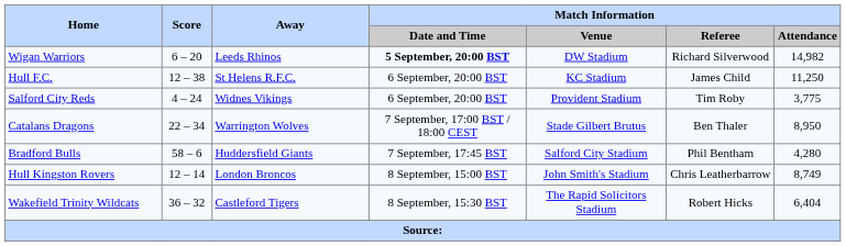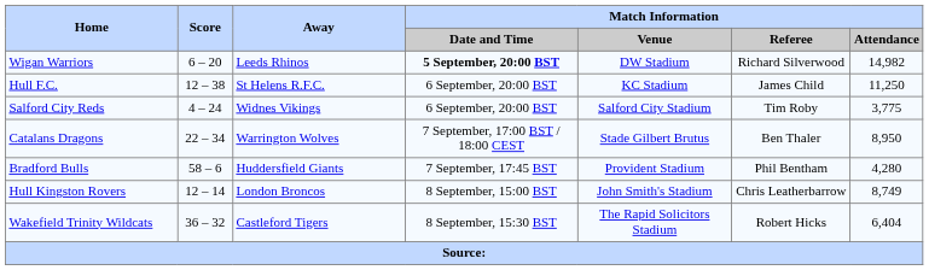 <table border=1 style="border-collapse:collapse; font-size:80%; text-align:center;" cellpadding=3 cellspacing=0 width=100%>
 <tr bgcolor=#C1D8FF>
 <th rowspan=2 width=19%>Home</th>
 <th rowspan=2 width=6%>Score</th>
 <th rowspan=2 width=19%>Away</th>
 <th colspan=6>Match Information</th>
 </tr>
 <tr bgcolor=#CCCCCC>
 <th width=19%>Date and Time</th>
 <th width=17%>Venue</th>
 <th width=13%>Referee</th>
 <th width=7%>Attendance</th>
 </tr>
 <tr bgcolor=#F5FAFF>
 <td align=left> <a href='#'>Wigan Warriors</a></td>
 <td>6 – 20</td>
 <td align=left> <a href='#'>Leeds Rhinos</a></td>
 <td><strong>5 September, 20:00 <a href='#'>BST</a></strong></td>
 <td><a href='#'>DW Stadium</a></td>
 <td>Richard Silverwood</td>
 <td>14,982</td>
 </tr>
 <tr bgcolor=#F5FAFF>
 <td align=left> <a href='#'>Hull F.C.</a></td>
 <td>12 – 38</td>
 <td align=left> <a href='#'>St Helens R.F.C.</a></td>
 <td>6 September, 20:00 <a href='#'>BST</a></td>
 <td><a href='#'>KC Stadium</a></td>
 <td>James Child</td>
 <td>11,250</td>
 </tr>
 <tr bgcolor=#F5FAFF>
 <td align=left> <a href='#'>Salford City Reds</a></td>
 <td>4 – 24</td>
 <td align=left> <a href='#'>Widnes Vikings</a></td>
 <td>6 September, 20:00 <a href='#'>BST</a></td>
-<td><a href='#'>Provident Stadium</a></td>
+<td><a href='#'>Salford City Stadium</a></td>
 <td>Tim Roby</td>
 <td>3,775</td>
 </tr>
 <tr bgcolor=#F5FAFF>
 <td align=left> <a href='#'>Catalans Dragons</a></td>
 <td>22 – 34</td>
 <td align=left> <a href='#'>Warrington Wolves</a></td>
 <td>7 September, 17:00 <a href='#'>BST</a> / 18:00 <a href='#'>CEST</a></td>
 <td><a href='#'>Stade Gilbert Brutus</a></td>
 <td>Ben Thaler</td>
 <td>8,950</td>
 </tr>
 <tr bgcolor=#F5FAFF>
 <td align=left> <a href='#'>Bradford Bulls</a></td>
 <td>58 – 6</td>
 <td align=left> <a href='#'>Huddersfield Giants</a></td>
 <td>7 September, 17:45 <a href='#'>BST</a></td>
-<td><a href='#'>Salford City Stadium</a></td>
+<td><a href='#'>Provident Stadium</a></td>
 <td>Phil Bentham</td>
 <td>4,280</td>
 </tr>
 <tr bgcolor=#F5FAFF>
 <td align=left> <a href='#'>Hull Kingston Rovers</a></td>
 <td>12 – 14</td>
 <td align=left> <a href='#'>London Broncos</a></td>
 <td>8 September, 15:00 <a href='#'>BST</a></td>
 <td><a href='#'>John Smith's Stadium</a></td>
 <td>Chris Leatherbarrow</td>
 <td>8,749</td>
 </tr>
 <tr bgcolor=#F5FAFF>
 <td align=left> <a href='#'>Wakefield Trinity Wildcats</a></td>
 <td>36 – 32</td>
 <td align=left> <a href='#'>Castleford Tigers</a></td>
 <td>8 September, 15:30 <a href='#'>BST</a></td>
 <td><a href='#'>The Rapid Solicitors Stadium</a></td>
 <td>Robert Hicks</td>
 <td>6,404</td>
 </tr>
 <tr bgcolor=#C1D8FF>
 <th colspan=12>Source:</th>
 </tr>
 </table>
